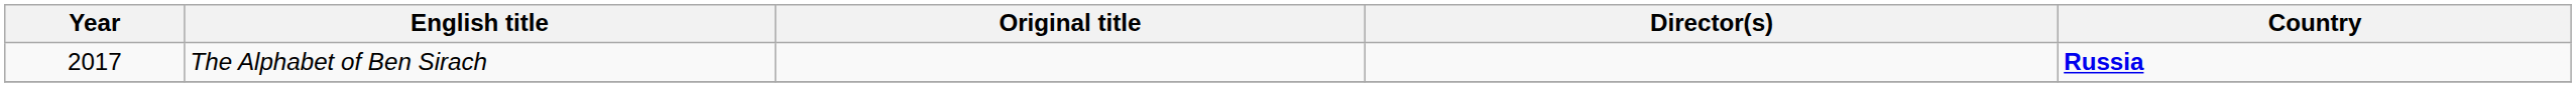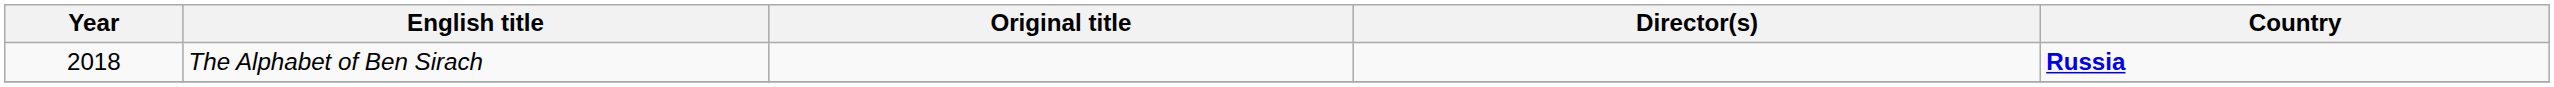 <table class="sortable wikitable" width="85%" cellpadding="5">
 <tr>
 <th width="7%">Year</th>
 <th width="23%">English title</th>
 <th width="23%">Original title</th>
 <th width="27%">Director(s)</th>
 <th width="20%">Country</th>
 </tr>
 <tr>
-<td style="text-align:center;">2017</td>
+<td style="text-align:center;">2018</td>
 <td><em>The Alphabet of Ben Sirach</em> </td>
 <td></td>
 <td></td>
 <td><strong><a href='#'>Russia</a></strong></td>
 </tr>
 <tr>
 </tr>
 </table>
